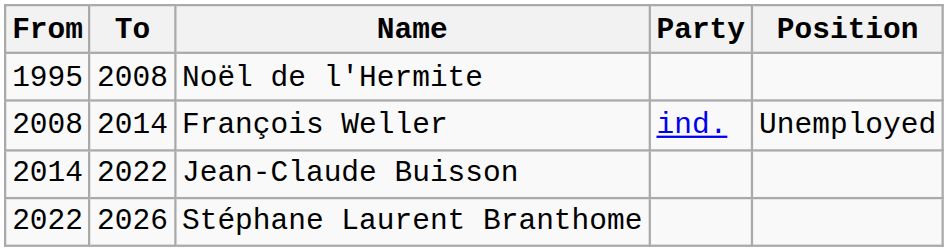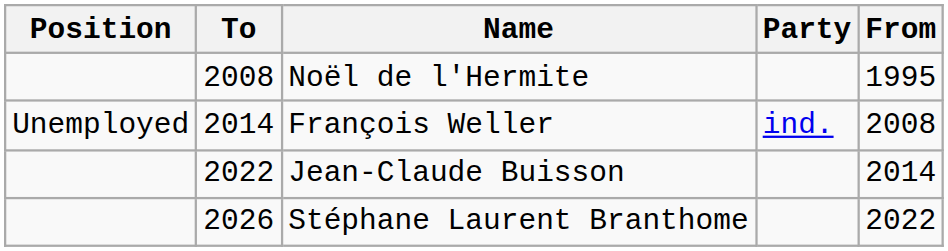 <table class="wikitable">
 <tr>
-<th>From</th>
+<th>Position</th>
 <th>To</th>
 <th>Name</th>
 <th>Party</th>
-<th>Position</th>
+<th>From</th>
 </tr>
 <tr>
-<td>1995</td>
+<td></td>
 <td>2008</td>
 <td>Noël de l'Hermite</td>
 <td></td>
-<td></td>
+<td>1995</td>
 </tr>
 <tr>
-<td>2008</td>
+<td>Unemployed</td>
 <td>2014</td>
 <td>François Weller</td>
 <td><a href='#'>ind.</a></td>
-<td>Unemployed</td>
+<td>2008</td>
 </tr>
 <tr>
-<td>2014</td>
+<td></td>
 <td>2022</td>
 <td>Jean-Claude Buisson</td>
 <td></td>
-<td></td>
+<td>2014</td>
 </tr>
 <tr>
-<td>2022</td>
+<td></td>
 <td>2026</td>
 <td>Stéphane Laurent Branthome</td>
 <td></td>
-<td></td>
+<td>2022</td>
 </tr>
 </table>
